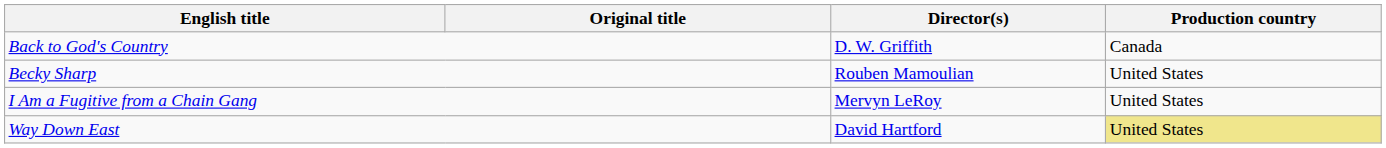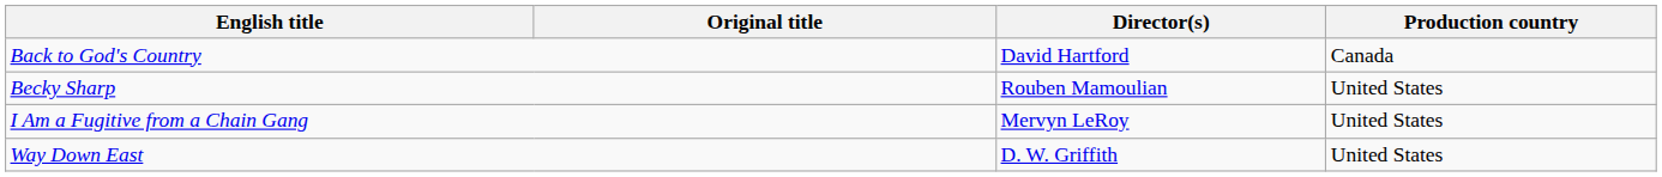 <table class="wikitable sortable" style="width:100%; margin-bottom:4px">
 <tr>
 <th scope="col" width="32%">English title</th>
 <th scope="col" width="28%">Original title</th>
 <th scope="col" width="20%">Director(s)</th>
 <th scope="col" width="20%">Production country</th>
 </tr>
 <tr>
 <td colspan=2><em><a href='#'>Back to God's Country</a></em></td>
-<td><a href='#'>D. W. Griffith</a></td>
+<td><a href='#'>David Hartford</a></td>
 <td>Canada</td>
 </tr>
 <tr>
 <td colspan=2><em><a href='#'>Becky Sharp</a></em></td>
 <td><a href='#'>Rouben Mamoulian</a></td>
 <td>United States</td>
 </tr>
 <tr>
 <td colspan=2><em><a href='#'>I Am a Fugitive from a Chain Gang</a></em></td>
 <td><a href='#'>Mervyn LeRoy</a></td>
 <td>United States</td>
 </tr>
 <tr>
 <td colspan=2><em><a href='#'>Way Down East</a></em></td>
-<td><a href='#'>David Hartford</a></td>
-<td style="background: khaki;">United States</td>
+<td><a href='#'>D. W. Griffith</a></td>
+<td>United States</td>
 </tr>
 </table>
